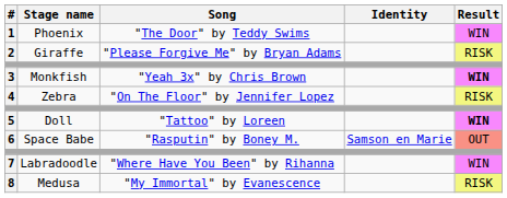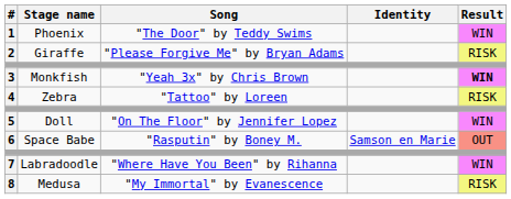 <table class="wikitable plainrowheaders" style="text-align: center;">
 <tr>
 <th>#</th>
 <th>Stage name</th>
 <th>Song</th>
 <th>Identity</th>
 <th>Result</th>
 </tr>
 <tr>
 <th>1</th>
 <td>Phoenix</td>
 <td>"<a href='#'>The Door</a>" by <a href='#'>Teddy Swims</a></td>
 <td></td>
 <td bgcolor="#F888FD">WIN</td>
 </tr>
 <tr>
 <th>2</th>
 <td>Giraffe</td>
 <td>"<a href='#'>Please Forgive Me</a>" by <a href='#'>Bryan Adams</a></td>
 <td></td>
 <td bgcolor="#F3F781">RISK</td>
 </tr>
 <tr>
 <td colspan="5" style="background:darkgray"></td>
 </tr>
 <tr>
 <th>3</th>
 <td>Monkfish</td>
 <td>"<a href='#'>Yeah 3x</a>" by <a href='#'>Chris Brown</a></td>
 <td></td>
 <td bgcolor="#F888FD"><strong>WIN</strong></td>
 </tr>
 <tr>
 <th>4</th>
 <td>Zebra</td>
-<td>"<a href='#'>On The Floor</a>" by <a href='#'>Jennifer Lopez</a></td>
+<td>"<a href='#'>Tattoo</a>" by <a href='#'>Loreen</a></td>
 <td></td>
 <td bgcolor="#F3F781">RISK</td>
 </tr>
 <tr>
 <td colspan="5" style="background:darkgray"></td>
 </tr>
 <tr>
 <th>5</th>
 <td>Doll</td>
-<td>"<a href='#'>Tattoo</a>" by <a href='#'>Loreen</a></td>
+<td>"<a href='#'>On The Floor</a>" by <a href='#'>Jennifer Lopez</a></td>
 <td></td>
-<td bgcolor="#F888FD"><strong>WIN</strong></td>
+<td bgcolor="#F888FD">WIN</td>
 </tr>
 <tr>
 <th>6</th>
 <td>Space Babe</td>
 <td>"<a href='#'>Rasputin</a>" by <a href='#'>Boney M.</a></td>
 <td><a href='#'>Samson en Marie</a></td>
 <td bgcolor="#F99185">OUT</td>
 </tr>
 <tr>
 <td colspan="5" style="background:darkgray"></td>
 </tr>
 <tr>
 <th>7</th>
 <td>Labradoodle</td>
 <td>"<a href='#'>Where Have You Been</a>" by <a href='#'>Rihanna</a></td>
 <td></td>
 <td bgcolor="#F888FD">WIN</td>
 </tr>
 <tr>
 <th>8</th>
 <td>Medusa</td>
 <td>"<a href='#'>My Immortal</a>" by <a href='#'>Evanescence</a></td>
 <td></td>
 <td bgcolor="#F3F781">RISK</td>
 </tr>
 </table>
